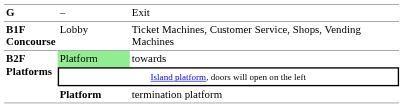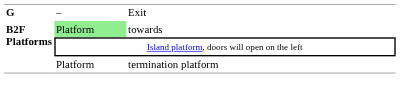 <table table border=0 cellspacing=0 cellpadding=3>
 <tr>
 <td style="border-top:solid 1px gray;" width=50 valign=top><strong>G</strong></td>
 <td style="border-top:solid 1px gray;" width=100 valign=top>–</td>
 <td style="border-top:solid 1px gray;" width=390 valign=top>Exit</td>
-</tr>
-<tr>
-<td style="border-bottom:solid 1px gray; border-top:solid 1px gray;" valign=top width=50><strong>B1F<br>Concourse</strong></td>
-<td style="border-bottom:solid 1px gray; border-top:solid 1px gray;" valign=top width=100>Lobby</td>
-<td style="border-bottom:solid 1px gray; border-top:solid 1px gray;" valign=top width=390>Ticket Machines, Customer Service, Shops, Vending Machines</td>
 </tr>
 <tr>
 <td style="border-bottom:solid 1px gray;" rowspan="6" valign=top><strong>B2F<br>Platforms</strong></td>
 <td style="background: lightgreen;">Platform</td>
 <td>  towards  </td>
 </tr>
 <tr>
 <td style="border-right:solid 2px black;border-left:solid 2px black;border-top:solid 2px black;border-bottom:solid 2px black;text-align:center;" colspan=2><small><a href='#'>Island platform</a>, doors will open on the left</small></td>
 </tr>
 <tr>
-<td style="border-bottom:solid 1px gray;"><strong>Platform</strong></td>
+<td style="border-bottom:solid 1px gray;">Platform</td>
 <td style="border-bottom:solid 1px gray;">  termination platform </td>
 </tr>
 </table>
